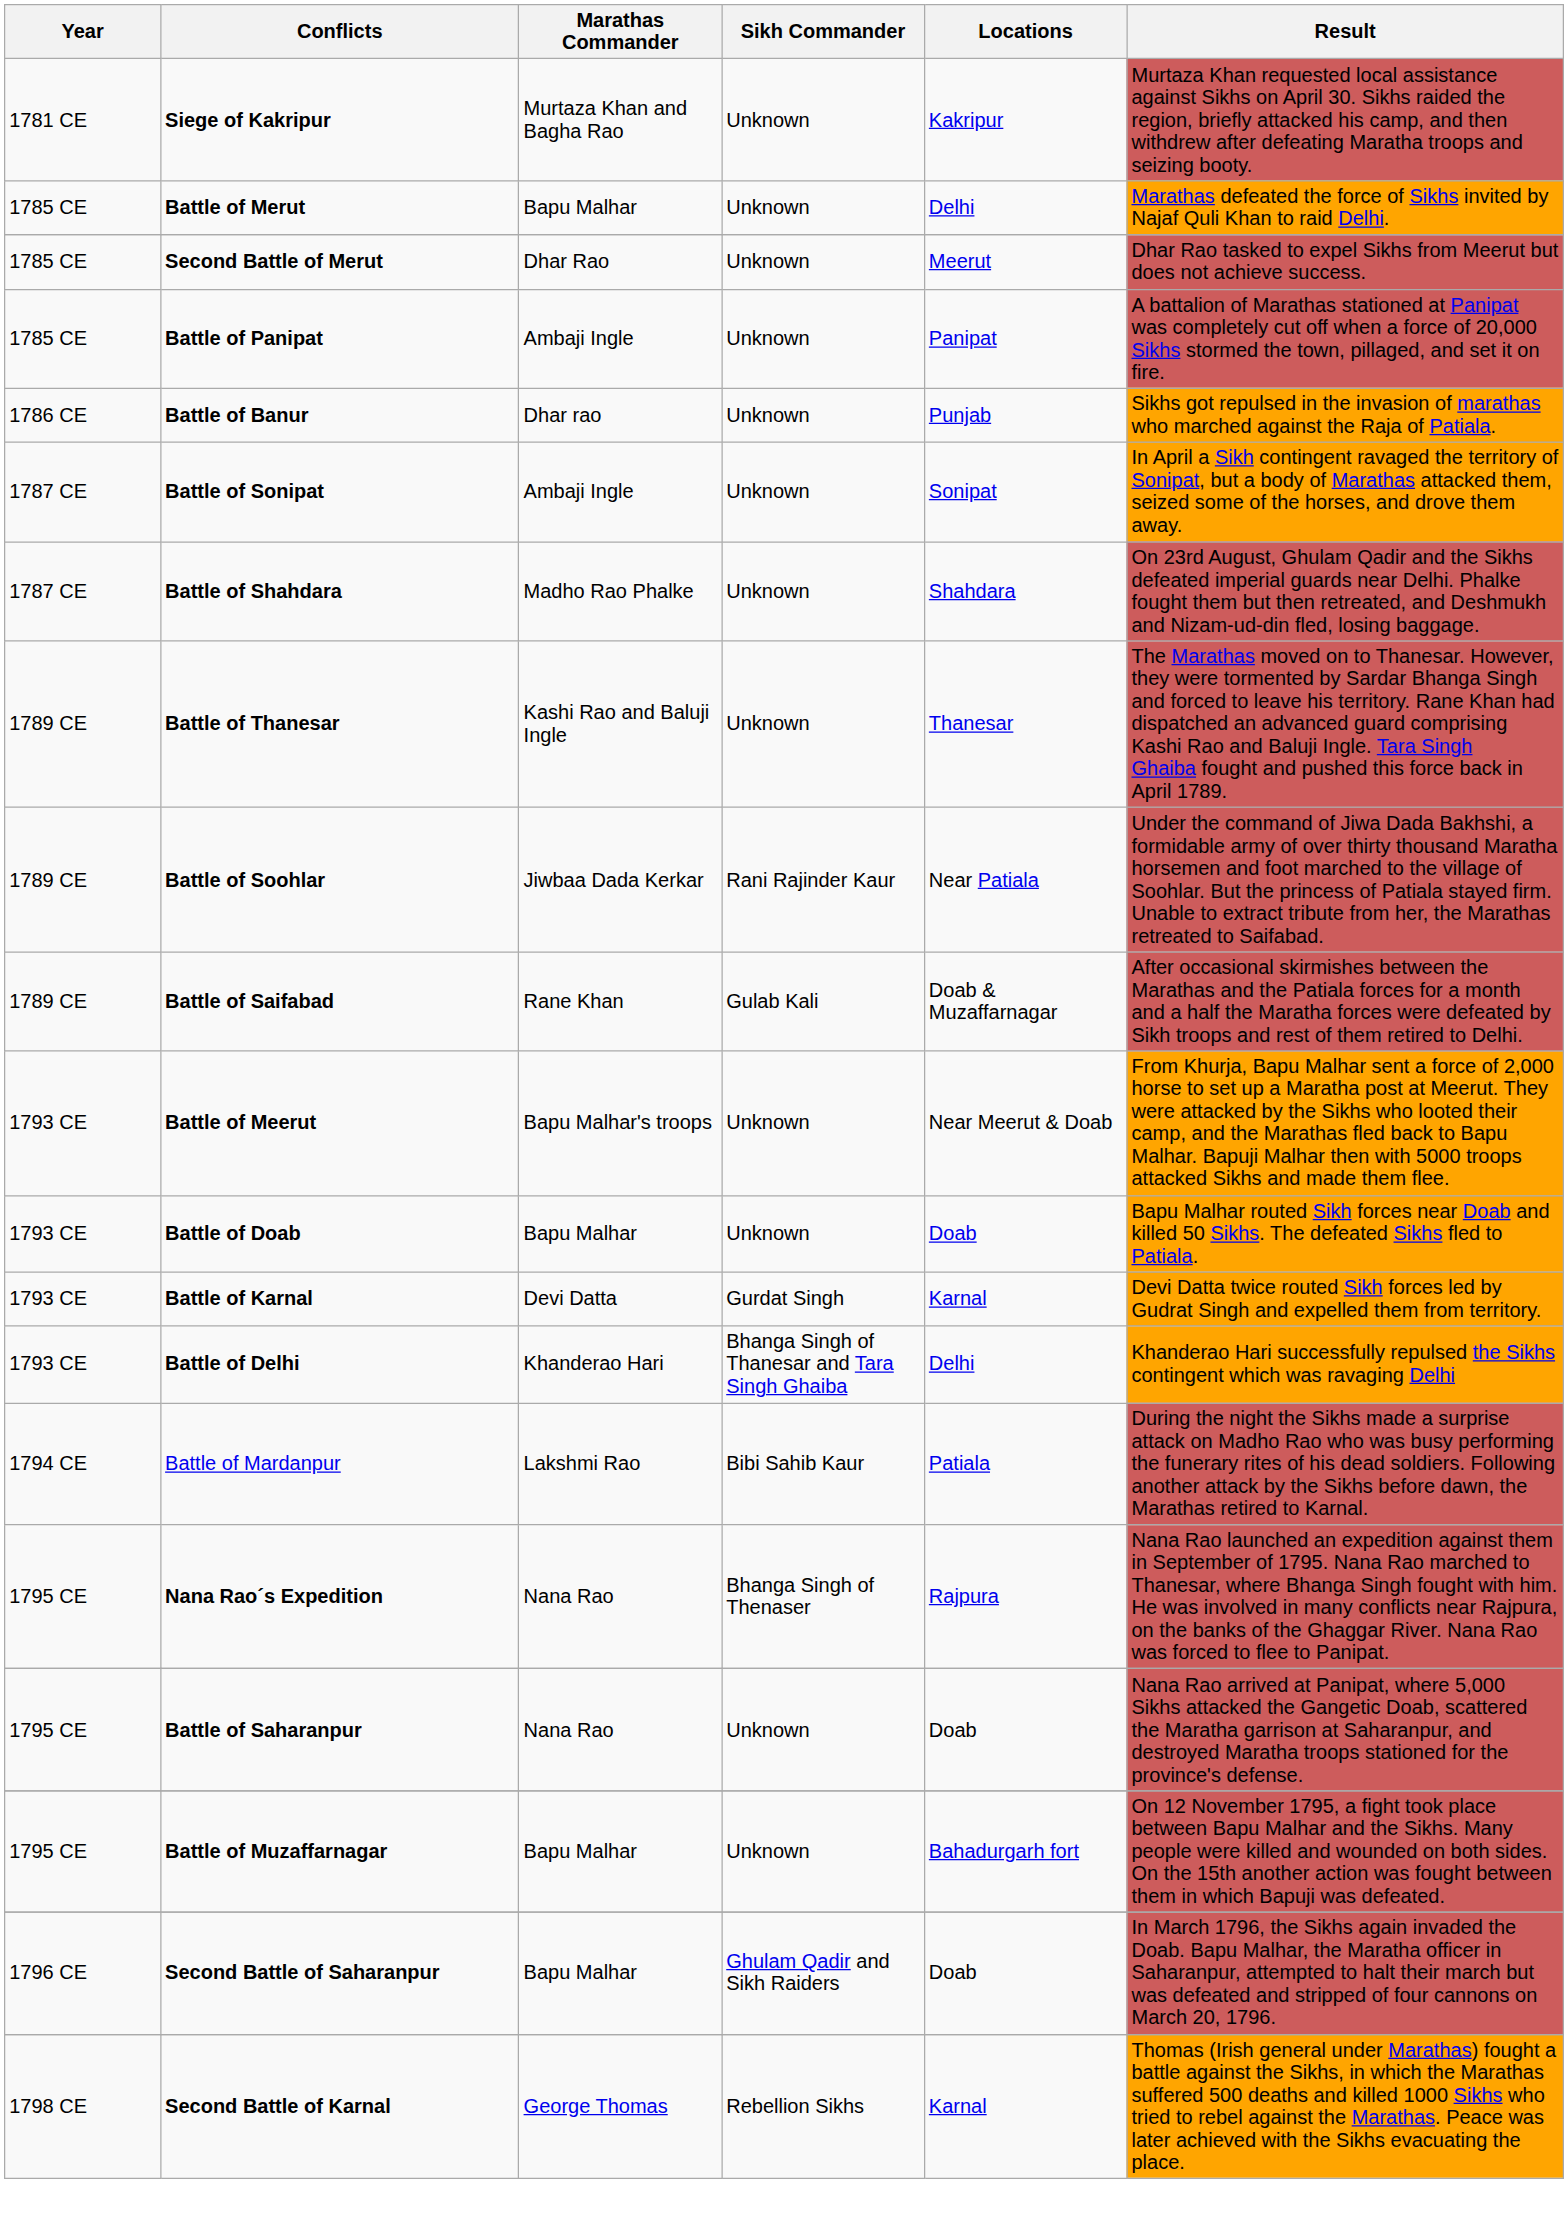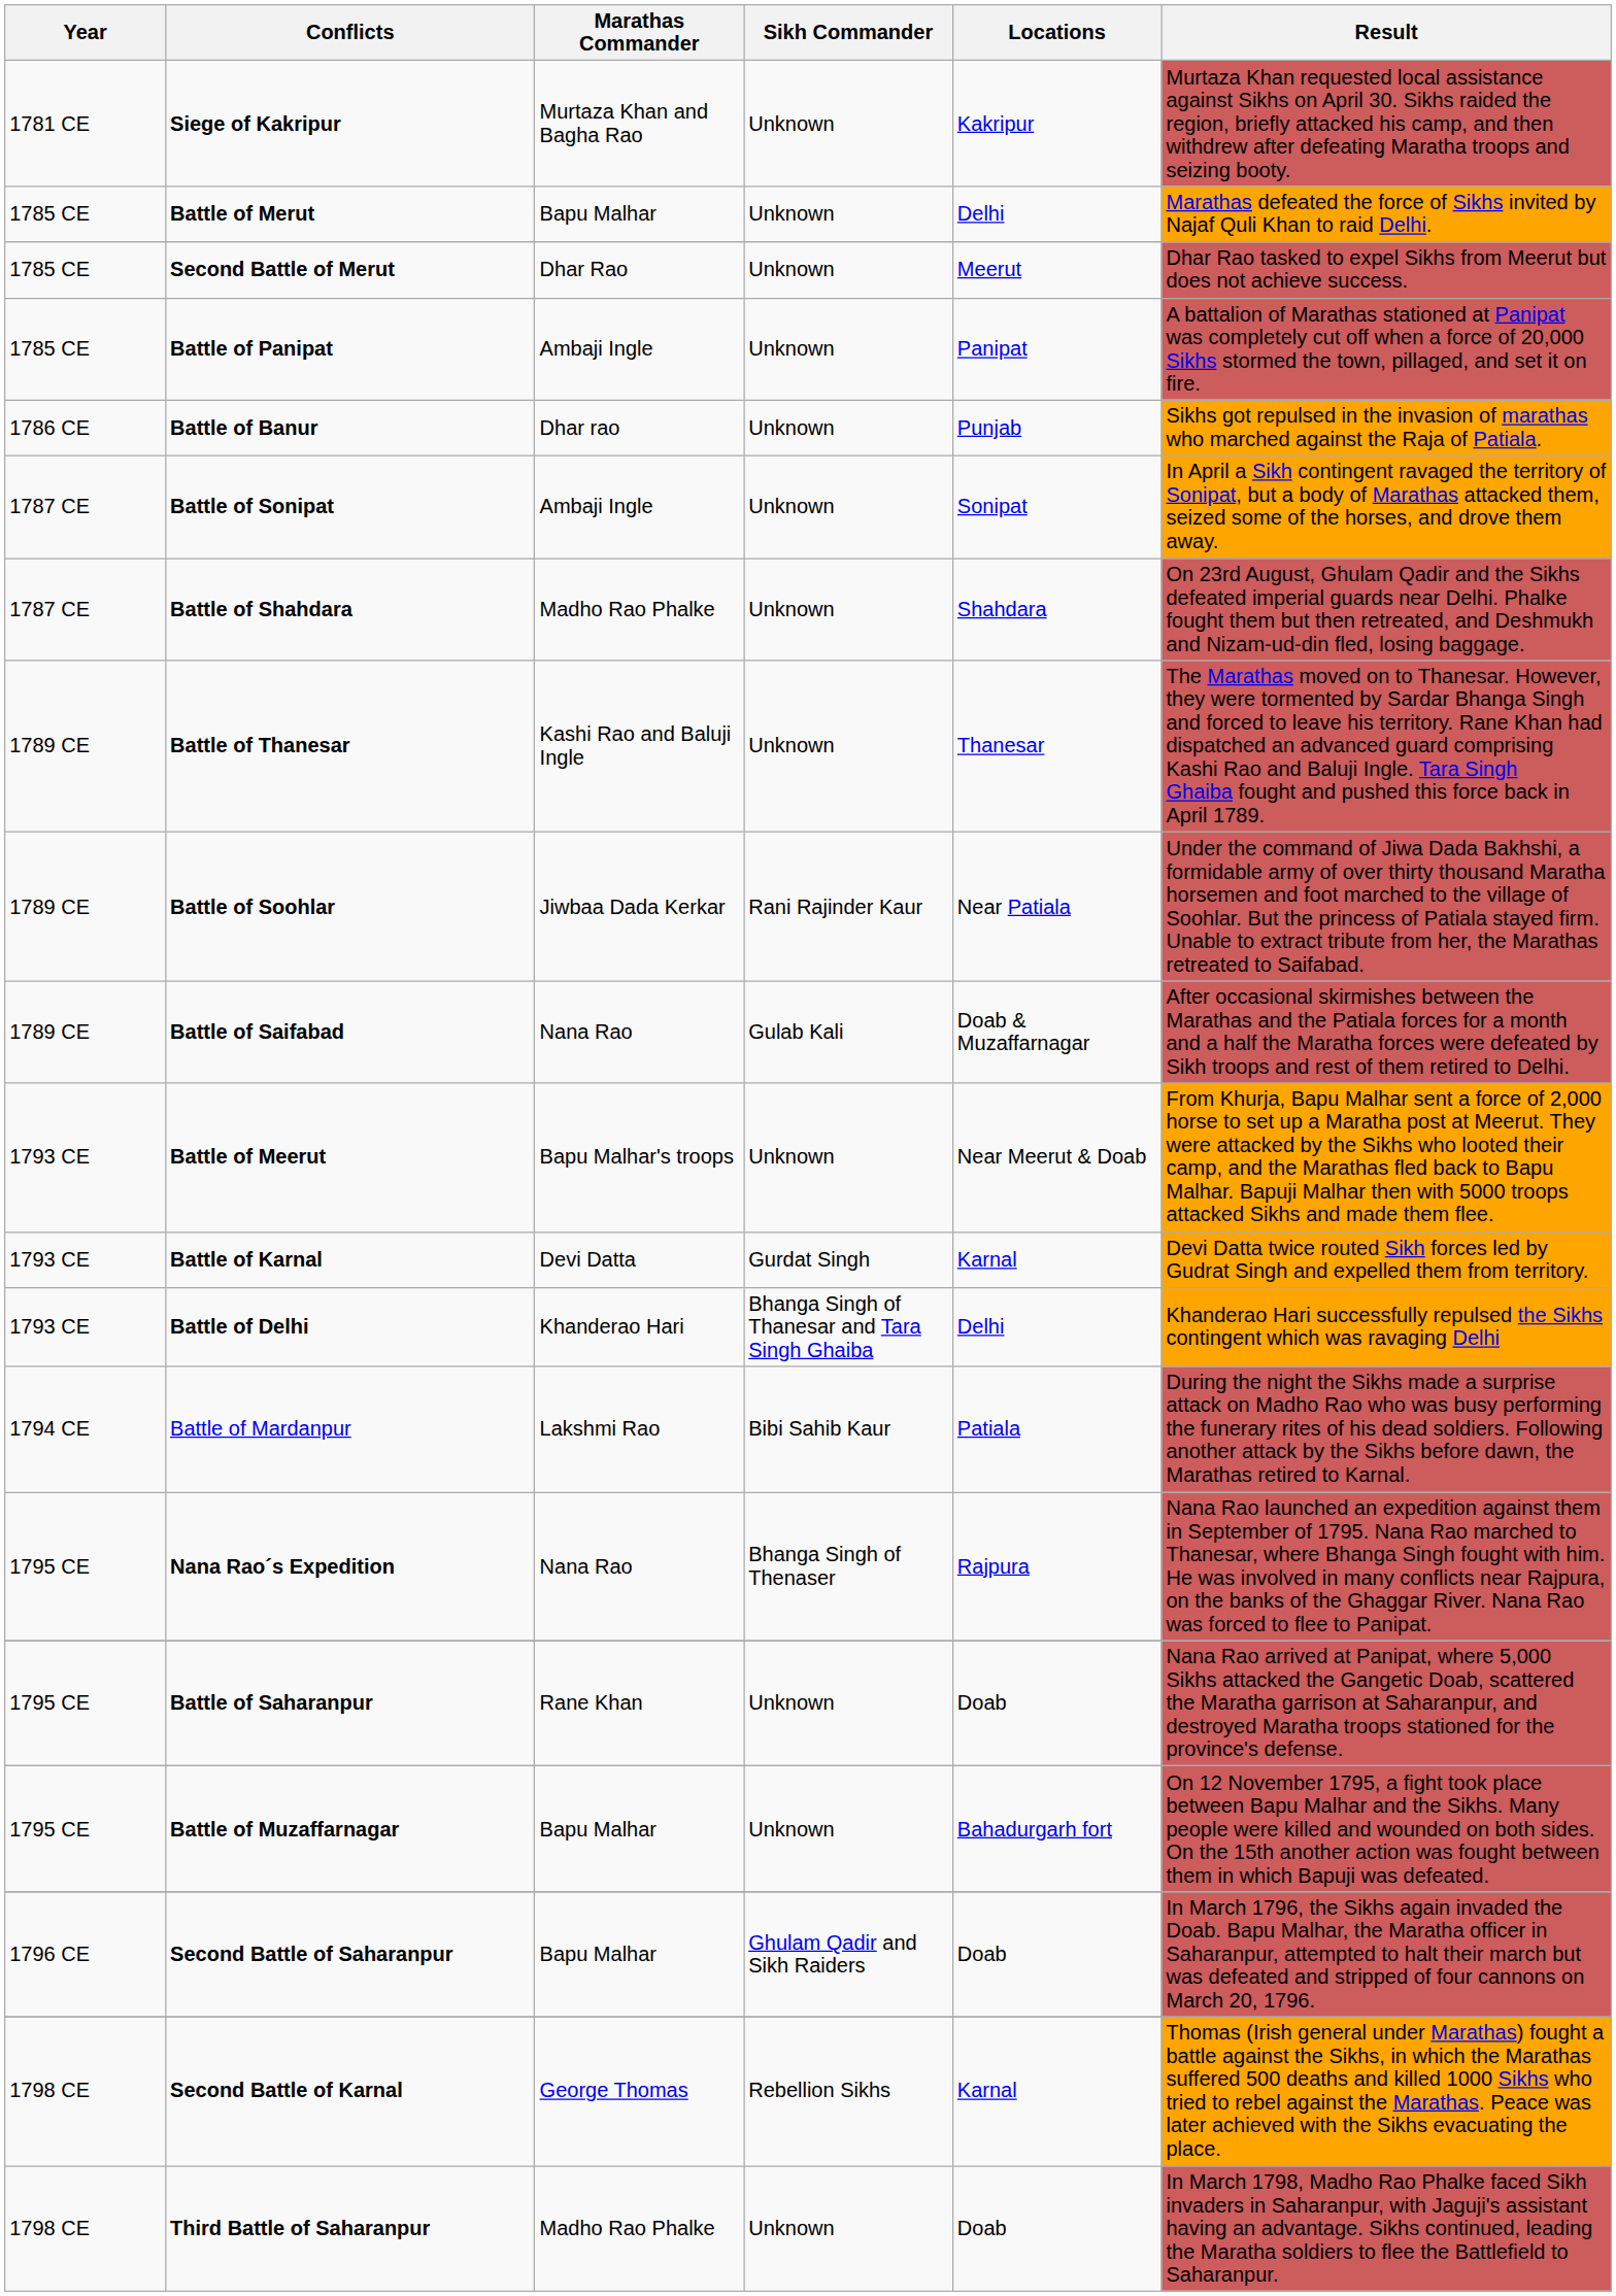 <table class="wikitable">
 <tr>
 <th width="10%">Year</th>
 <th width="23%">Conflicts</th>
 <th width="13%">Marathas Commander</th>
 <th width="13%">Sikh Commander</th>
 <th width="13%">Locations</th>
 <th width="28%">Result</th>
 </tr>
 <tr>
 <td>1781 CE</td>
 <td><strong>Siege of Kakripur</strong></td>
 <td>Murtaza Khan and Bagha Rao</td>
 <td>Unknown</td>
 <td><a href='#'>Kakripur</a></td>
 <td style="background:#cd5c5c">Murtaza Khan requested local assistance against Sikhs on April 30. Sikhs raided the region, briefly attacked his camp, and then withdrew after defeating Maratha troops and seizing booty.</td>
 </tr>
 <tr>
 <td>1785 CE</td>
 <td><strong>Battle of Merut</strong></td>
 <td>Bapu Malhar</td>
 <td>Unknown</td>
 <td><a href='#'>Delhi</a></td>
 <td style="background:#ffa500"><a href='#'>Marathas</a> defeated  the force of <a href='#'>Sikhs</a> invited by Najaf Quli Khan to raid <a href='#'>Delhi</a>.</td>
 </tr>
 <tr>
 </tr>
 <tr>
 <td>1785 CE</td>
 <td><strong>Second Battle of Merut</strong></td>
 <td>Dhar Rao</td>
 <td>Unknown</td>
 <td><a href='#'>Meerut</a></td>
 <td style="background:#cd5c5c">Dhar Rao tasked to expel Sikhs from Meerut but does not achieve success.</td>
 </tr>
 <tr>
 <td>1785 CE</td>
 <td><strong>Battle of Panipat</strong></td>
 <td>Ambaji Ingle</td>
 <td>Unknown</td>
 <td><a href='#'>Panipat</a></td>
 <td style="background:#cd5c5c">A battalion of Marathas stationed at <a href='#'>Panipat</a> was completely cut off when a force of 20,000 <a href='#'>Sikhs</a> stormed the town, pillaged, and set it on fire.</td>
 </tr>
 <tr>
 <td>1786 CE</td>
 <td><strong>Battle of Banur</strong></td>
 <td>Dhar rao</td>
 <td>Unknown</td>
 <td><a href='#'>Punjab</a></td>
 <td style="background:#ffa500">Sikhs got repulsed in the invasion of <a href='#'>marathas</a> who marched against the Raja of <a href='#'>Patiala</a>.</td>
 </tr>
 <tr>
 <td>1787 CE</td>
 <td><strong>Battle of Sonipat</strong></td>
 <td>Ambaji Ingle</td>
 <td>Unknown</td>
 <td><a href='#'>Sonipat</a></td>
 <td style="background:#ffa500">In April a <a href='#'>Sikh</a> contingent ravaged the territory of <a href='#'>Sonipat</a>, but a body of <a href='#'>Marathas</a> attacked them, seized some of the horses, and drove them away.</td>
 </tr>
 <tr>
 <td>1787 CE</td>
 <td><strong>Battle of Shahdara</strong></td>
 <td>Madho Rao Phalke</td>
 <td>Unknown</td>
 <td><a href='#'>Shahdara</a></td>
 <td style="background:#cd5c5c">On 23rd August, Ghulam Qadir and the Sikhs defeated imperial guards near Delhi. Phalke fought them but then retreated, and Deshmukh and Nizam-ud-din fled, losing baggage. </td>
 </tr>
 <tr>
 <td>1789 CE</td>
 <td><strong>Battle of Thanesar</strong></td>
 <td>Kashi Rao and Baluji Ingle</td>
 <td>Unknown</td>
 <td><a href='#'>Thanesar</a></td>
 <td style="background:#cd5c5c">The <a href='#'>Marathas</a> moved on to Thanesar. However, they were tormented by Sardar Bhanga Singh and forced to leave his territory. Rane Khan had dispatched an advanced guard comprising Kashi Rao and Baluji Ingle. <a href='#'>Tara Singh Ghaiba</a> fought and pushed this force back in April 1789.</td>
 </tr>
 <tr>
 <td>1789 CE</td>
 <td><strong>Battle of Soohlar</strong></td>
 <td>Jiwbaa Dada Kerkar</td>
 <td>Rani Rajinder Kaur</td>
 <td>Near <a href='#'>Patiala</a></td>
 <td style="background:#cd5c5c">Under the command of Jiwa Dada Bakhshi, a formidable army of over thirty thousand Maratha horsemen and foot marched to the village of Soohlar. But the princess of Patiala stayed firm. Unable to extract tribute from her, the Marathas retreated to Saifabad.</td>
 </tr>
 <tr>
 <td>1789 CE</td>
 <td><strong>Battle of Saifabad</strong></td>
-<td>Rane Khan</td>
+<td>Nana Rao</td>
 <td>Gulab Kali</td>
 <td>Doab & Muzaffarnagar</td>
 <td style="background:#cd5c5c">After occasional skirmishes between the Marathas and the Patiala forces for a month and a half the Maratha forces were defeated by Sikh troops and rest of them retired to Delhi.</td>
 </tr>
 <tr>
 <td>1793 CE</td>
 <td><strong>Battle of Meerut</strong></td>
 <td>Bapu Malhar's troops</td>
 <td>Unknown</td>
 <td>Near Meerut & Doab</td>
 <td style="background:#ffa500">From Khurja, Bapu Malhar sent a force of 2,000 horse to set up a Maratha post at Meerut. They were attacked by the Sikhs who looted their camp, and the Marathas fled back to Bapu Malhar. Bapuji Malhar then with 5000 troops attacked Sikhs and made them flee.</td>
-</tr>
-<tr>
-<td>1793 CE</td>
-<td><strong>Battle of Doab</strong></td>
-<td>Bapu Malhar</td>
-<td>Unknown</td>
-<td><a href='#'>Doab</a></td>
-<td style="background:#ffa500">Bapu Malhar routed <a href='#'>Sikh</a> forces near <a href='#'>Doab</a> and killed 50 <a href='#'>Sikhs</a>. The defeated <a href='#'>Sikhs</a> fled to <a href='#'>Patiala</a>.</td>
 </tr>
 <tr>
 <td>1793 CE</td>
 <td><strong>Battle of Karnal</strong></td>
 <td>Devi Datta</td>
 <td>Gurdat Singh</td>
 <td><a href='#'>Karnal</a></td>
 <td style="background:#ffa500">Devi Datta twice routed <a href='#'>Sikh</a> forces led by Gudrat Singh and expelled them from territory.</td>
 </tr>
 <tr>
 <td>1793 CE</td>
 <td><strong>Battle of Delhi</strong></td>
 <td>Khanderao Hari</td>
 <td>Bhanga Singh of Thanesar and <a href='#'>Tara Singh Ghaiba</a></td>
 <td><a href='#'>Delhi</a></td>
 <td style="background:#ffa500">Khanderao Hari successfully repulsed <a href='#'>the Sikhs</a> contingent which was ravaging <a href='#'>Delhi</a></td>
 </tr>
 <tr>
 <td>1794 CE</td>
 <td><a href='#'>Battle of Mardanpur</a></td>
 <td>Lakshmi Rao</td>
 <td>Bibi Sahib Kaur</td>
 <td><a href='#'>Patiala</a></td>
 <td style="background:#cd5c5c">During the night the Sikhs made a surprise attack on Madho Rao who was busy performing the funerary rites of his dead soldiers. Following another attack by the Sikhs before dawn, the Marathas retired to Karnal.</td>
 </tr>
 <tr>
 <td>1795 CE</td>
 <td><strong>Nana Rao´s Expedition</strong></td>
 <td>Nana Rao</td>
 <td>Bhanga Singh of Thenaser</td>
 <td><a href='#'>Rajpura</a></td>
 <td style="background:#cd5c5c">Nana Rao launched an expedition against them in September of 1795. Nana Rao marched to Thanesar, where Bhanga Singh fought with him. He was involved in many conflicts near Rajpura, on the banks of the Ghaggar River. Nana Rao was forced to flee to Panipat.</td>
 </tr>
 <tr>
 </tr>
 <tr>
 <td>1795 CE</td>
 <td><strong>Battle of Saharanpur</strong></td>
-<td>Nana Rao</td>
+<td>Rane Khan</td>
 <td>Unknown</td>
 <td>Doab</td>
 <td style="background:#cd5c5c">Nana Rao arrived at Panipat, where 5,000 Sikhs attacked the Gangetic Doab, scattered the Maratha garrison at Saharanpur, and destroyed Maratha troops stationed for the province's defense.</td>
 </tr>
 <tr>
 </tr>
 <tr>
 <td>1795 CE</td>
 <td><strong>Battle of Muzaffarnagar</strong></td>
 <td>Bapu Malhar</td>
 <td>Unknown</td>
 <td><a href='#'>Bahadurgarh fort</a></td>
 <td style="background:#cd5c5c">On 12 November 1795, a fight took place between Bapu Malhar and the Sikhs. Many people were killed and wounded on both sides. On the 15th another action was fought between them in which Bapuji was defeated.</td>
 </tr>
 <tr>
 </tr>
 <tr>
 <td>1796 CE</td>
 <td><strong>Second Battle of Saharanpur</strong></td>
 <td>Bapu Malhar</td>
 <td><a href='#'>Ghulam Qadir</a> and Sikh Raiders</td>
 <td>Doab</td>
 <td style="background:#cd5c5c">In March 1796, the Sikhs again invaded the Doab. Bapu Malhar, the Maratha officer in Saharanpur, attempted to halt their march but was defeated and stripped of four cannons on March 20, 1796.</td>
 </tr>
 <tr>
 </tr>
 <tr>
 <td>1798 CE</td>
 <td><strong>Second Battle of Karnal</strong></td>
 <td><a href='#'>George Thomas</a></td>
 <td>Rebellion Sikhs</td>
 <td><a href='#'>Karnal</a></td>
 <td style="background:#ffa500">Thomas (Irish general under <a href='#'>Marathas</a>) fought a battle against the Sikhs, in which the Marathas suffered 500 deaths and killed 1000 <a href='#'>Sikhs</a> who tried to rebel against the <a href='#'>Marathas</a>. Peace was later achieved with the Sikhs evacuating the place.</td>
 </tr>
+<tr>
+<td>1798 CE</td>
+<td><strong>Third Battle of Saharanpur</strong></td>
+<td>Madho Rao Phalke</td>
+<td>Unknown</td>
+<td>Doab</td>
+<td style="background:#cd5c5c">In March 1798, Madho Rao Phalke faced Sikh invaders in Saharanpur, with Jaguji's assistant having an advantage.  Sikhs continued, leading the Maratha soldiers to flee the Battlefield to Saharanpur.</td>
+</tr>
 </table>
